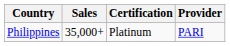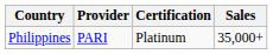 <table class="wikitable">
 <tr>
 <th>Country</th>
+<th>Provider</th>
+<th>Certification</th>
 <th>Sales</th>
-<th>Certification</th>
-<th>Provider</th>
 </tr>
 <tr>
 <td><a href='#'>Philippines</a></td>
+<td><a href='#'>PARI</a></td>
+<td>Platinum</td>
 <td>35,000+</td>
-<td>Platinum</td>
-<td><a href='#'>PARI</a></td>
 </tr>
 </table>
